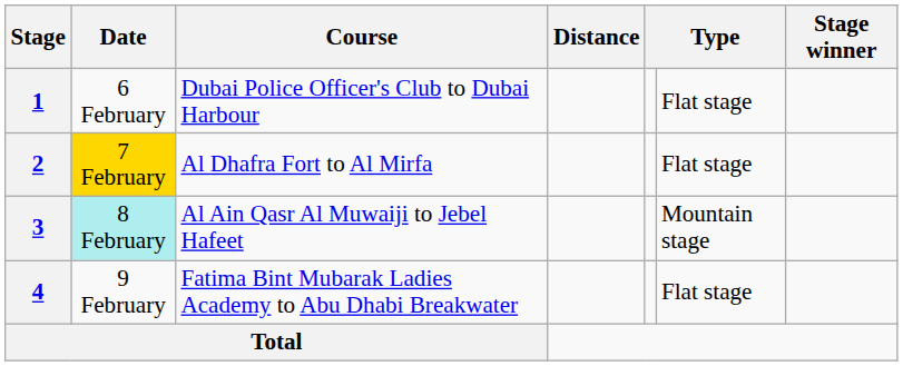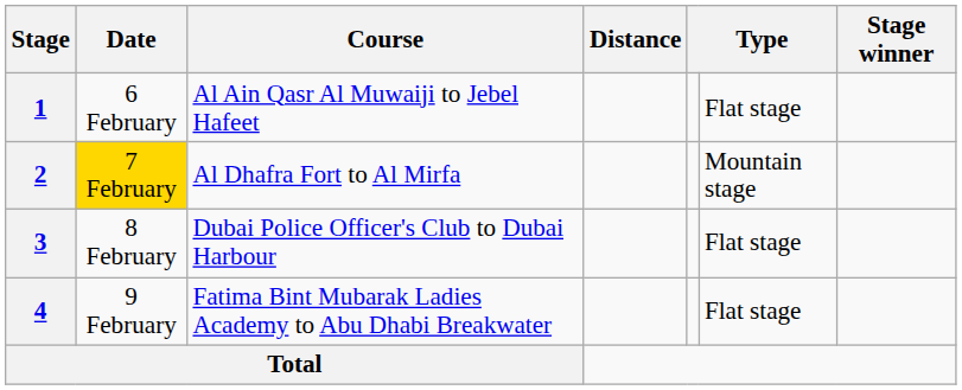 <table class="wikitable">
 <tr>
 <th scope="col">Stage</th>
 <th scope="col">Date</th>
 <th scope="col">Course</th>
 <th scope="col">Distance</th>
 <th scope="col" colspan="2">Type</th>
 <th scope="col">Stage winner</th>
 </tr>
 <tr>
 <th scope="row"><a href='#'>1</a></th>
 <td style="text-align:center;">6 February</td>
-<td><a href='#'>Dubai Police Officer's Club</a> to <a href='#'>Dubai Harbour</a></td>
+<td><a href='#'>Al Ain Qasr Al Muwaiji</a> to <a href='#'>Jebel Hafeet</a></td>
 <td style="text-align:center;"></td>
 <td></td>
 <td>Flat stage</td>
 <td></td>
 </tr>
 <tr>
 <th scope="row"><a href='#'>2</a></th>
 <td style="background: gold; text-align:center;">7 February</td>
 <td><a href='#'>Al Dhafra Fort</a> to <a href='#'>Al Mirfa</a></td>
 <td style="text-align:center;"></td>
 <td></td>
-<td>Flat stage</td>
+<td>Mountain stage</td>
 <td></td>
 </tr>
 <tr>
 <th scope="row"><a href='#'>3</a></th>
-<td style="background: paleturquoise; text-align:center;">8 February</td>
-<td><a href='#'>Al Ain Qasr Al Muwaiji</a> to <a href='#'>Jebel Hafeet</a></td>
+<td style="text-align:center;">8 February</td>
+<td><a href='#'>Dubai Police Officer's Club</a> to <a href='#'>Dubai Harbour</a></td>
 <td style="text-align:center;"></td>
 <td></td>
-<td>Mountain stage</td>
+<td>Flat stage</td>
 <td></td>
 </tr>
 <tr>
 <th scope="row"><a href='#'>4</a></th>
 <td style="text-align:center;">9 February</td>
 <td><a href='#'>Fatima Bint Mubarak Ladies Academy</a> to <a href='#'>Abu Dhabi Breakwater</a></td>
 <td style="text-align:center;"></td>
 <td></td>
 <td>Flat stage</td>
 <td></td>
 </tr>
 <tr>
 <th colspan="3">Total</th>
 <td colspan="4" style="text-align:center;"></td>
 </tr>
 </table>
